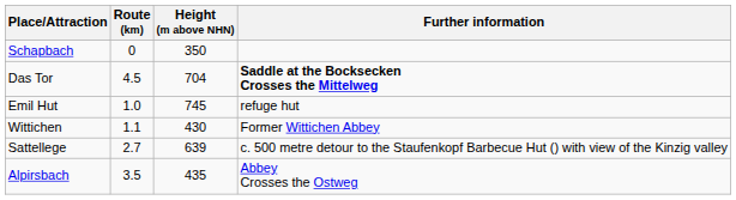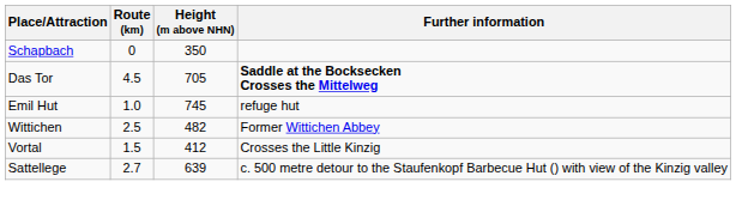 <table class="wikitable toptextcells">
 <tr class="hintergrundfarbe5">
 <th>Place/Attraction</th>
 <th>Route <br><small>(km)</small></th>
 <th>Height <br><small>(m above NHN)</small></th>
 <th class="unsortable">Further information</th>
 </tr>
 <tr>
 <td><a href='#'>Schapbach</a></td>
 <td style="text-align:center">0</td>
 <td style="text-align:center">350</td>
 <td></td>
 </tr>
 <tr>
 <td>Das Tor</td>
 <td style="text-align:center">4.5</td>
-<td style="text-align:center">704</td>
+<td style="text-align:center">705</td>
 <td><strong>Saddle at the Bocksecken<br>Crosses the  <a href='#'>Mittelweg</a></strong></td>
 </tr>
 <tr>
 <td>Emil Hut</td>
 <td style="text-align:center">1.0</td>
 <td style="text-align:center">745</td>
 <td>refuge hut</td>
 </tr>
 <tr>
 <td>Wittichen</td>
-<td style="text-align:center">1.1</td>
-<td style="text-align:center">430</td>
+<td style="text-align:center">2.5</td>
+<td style="text-align:center">482</td>
 <td>Former <a href='#'>Wittichen Abbey</a></td>
+</tr>
+<tr>
+<td>Vortal</td>
+<td style="text-align:center">1.5</td>
+<td style="text-align:center">412</td>
+<td>Crosses the Little Kinzig</td>
 </tr>
 <tr>
 <td>Sattellege</td>
 <td style="text-align:center">2.7</td>
 <td style="text-align:center">639</td>
 <td>c. 500 metre detour to the Staufenkopf Barbecue Hut () with view of the Kinzig valley</td>
 </tr>
-<tr>
-<td><a href='#'>Alpirsbach</a></td>
-<td style="text-align:center">3.5</td>
-<td style="text-align:center">435</td>
-<td><a href='#'>Abbey</a><br>Crosses the  <a href='#'>Ostweg</a></td>
-</tr>
 </table>
